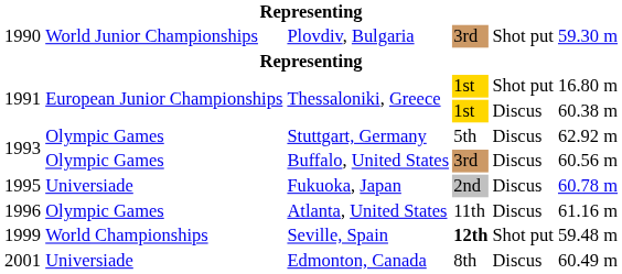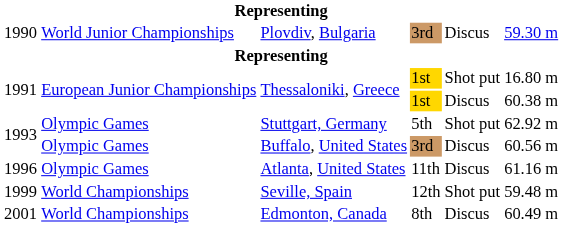 <table>
 <tr>
 <th colspan="6">Representing </th>
 </tr>
 <tr>
 <td>1990</td>
 <td><a href='#'>World Junior Championships</a></td>
 <td><a href='#'>Plovdiv</a>, <a href='#'>Bulgaria</a></td>
 <td bgcolor="cc9966">3rd</td>
-<td>Shot put</td>
+<td>Discus</td>
 <td><a href='#'>59.30 m</a></td>
 </tr>
 <tr>
 <th colspan="6">Representing </th>
 </tr>
 <tr>
 <td rowspan=2>1991</td>
 <td rowspan=2><a href='#'>European Junior Championships</a></td>
 <td rowspan=2><a href='#'>Thessaloniki</a>, <a href='#'>Greece</a></td>
 <td bgcolor="gold">1st</td>
 <td>Shot put</td>
 <td>16.80 m</td>
 </tr>
 <tr>
 <td bgcolor="gold">1st</td>
 <td>Discus</td>
 <td>60.38 m</td>
 </tr>
 <tr>
 <td rowspan=2>1993</td>
 <td><a href='#'>Olympic Games</a></td>
 <td><a href='#'>Stuttgart, Germany</a></td>
 <td>5th</td>
-<td>Discus</td>
+<td>Shot put</td>
 <td>62.92 m</td>
 </tr>
 <tr>
 <td><a href='#'>Olympic Games</a></td>
 <td><a href='#'>Buffalo</a>, <a href='#'>United States</a></td>
 <td bgcolor="cc9966">3rd</td>
 <td>Discus</td>
 <td>60.56 m</td>
-</tr>
-<tr>
-<td>1995</td>
-<td><a href='#'>Universiade</a></td>
-<td><a href='#'>Fukuoka</a>, <a href='#'>Japan</a></td>
-<td bgcolor="silver">2nd</td>
-<td>Discus</td>
-<td><a href='#'>60.78 m</a></td>
 </tr>
 <tr>
 <td>1996</td>
 <td><a href='#'>Olympic Games</a></td>
 <td><a href='#'>Atlanta</a>, <a href='#'>United States</a></td>
 <td>11th</td>
 <td>Discus</td>
 <td>61.16 m</td>
 </tr>
 <tr>
 <td>1999</td>
 <td><a href='#'>World Championships</a></td>
 <td><a href='#'>Seville, Spain</a></td>
-<td><strong>12th</strong></td>
+<td>12th</td>
 <td>Shot put</td>
 <td>59.48 m</td>
 </tr>
 <tr>
 <td>2001</td>
-<td><a href='#'>Universiade</a></td>
+<td><a href='#'>World Championships</a></td>
 <td><a href='#'>Edmonton, Canada</a></td>
 <td>8th</td>
 <td>Discus</td>
 <td>60.49 m</td>
 </tr>
 </table>
